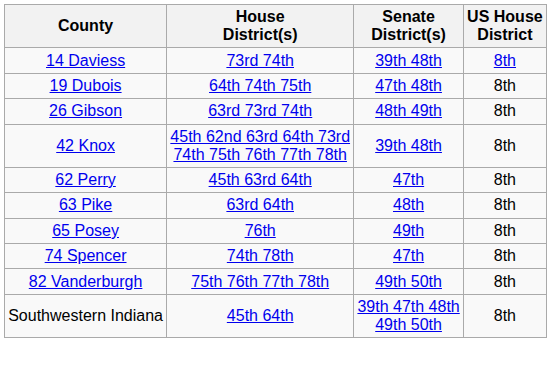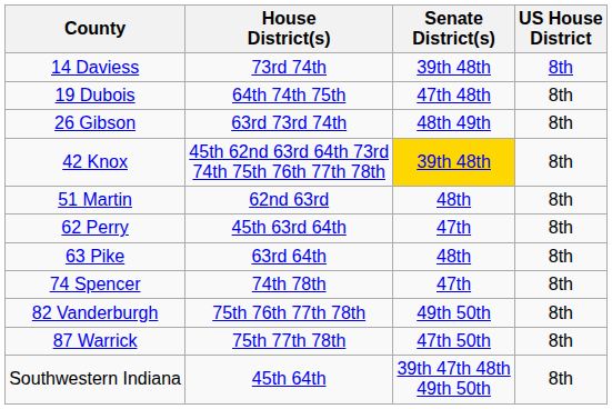 <table class="wikitable" border="1" style="text-align:center;">
 <tr>
 <th>County</th>
 <th>House <br> District(s)</th>
 <th>Senate <br> District(s)</th>
 <th>US House <br> District</th>
 </tr>
 <tr>
 <td><a href='#'>14 Daviess</a></td>
 <td><a href='#'>73rd 74th</a></td>
 <td><a href='#'>39th 48th</a></td>
 <td><a href='#'>8th</a></td>
 </tr>
 <tr>
 <td><a href='#'>19 Dubois</a></td>
 <td><a href='#'>64th 74th 75th</a></td>
 <td><a href='#'>47th 48th</a></td>
 <td>8th</td>
 </tr>
 <tr>
 <td><a href='#'>26 Gibson</a></td>
 <td><a href='#'>63rd 73rd 74th</a></td>
 <td><a href='#'>48th 49th</a></td>
 <td>8th</td>
 </tr>
 <tr>
 <td><a href='#'>42 Knox</a></td>
 <td><a href='#'>45th 62nd 63rd 64th 73rd <br> 74th 75th 76th 77th 78th</a></td>
-<td><a href='#'>39th 48th</a></td>
+<td style="background: gold;"><a href='#'>39th 48th</a></td>
+<td>8th</td>
+</tr>
+<tr>
+<td><a href='#'>51 Martin</a></td>
+<td><a href='#'>62nd 63rd</a></td>
+<td><a href='#'>48th</a></td>
 <td>8th</td>
 </tr>
 <tr>
 <td><a href='#'>62 Perry</a></td>
 <td><a href='#'>45th 63rd 64th</a></td>
 <td><a href='#'>47th</a></td>
 <td>8th</td>
 </tr>
 <tr>
 <td><a href='#'>63 Pike</a></td>
 <td><a href='#'>63rd 64th</a></td>
 <td><a href='#'>48th</a></td>
 <td>8th</td>
 </tr>
 <tr>
-<td><a href='#'>65 Posey</a></td>
-<td><a href='#'>76th</a></td>
-<td><a href='#'>49th</a></td>
-<td>8th</td>
-</tr>
-<tr>
 <td><a href='#'>74 Spencer</a></td>
 <td><a href='#'>74th 78th</a></td>
 <td><a href='#'>47th</a></td>
 <td>8th</td>
 </tr>
 <tr>
 <td><a href='#'>82 Vanderburgh</a></td>
 <td><a href='#'>75th 76th 77th 78th</a></td>
 <td><a href='#'>49th 50th</a></td>
 <td>8th</td>
 </tr>
 <tr>
+<td><a href='#'>87 Warrick</a></td>
+<td><a href='#'>75th 77th 78th</a></td>
+<td><a href='#'>47th 50th</a></td>
+<td>8th</td>
+</tr>
+<tr>
 <td>Southwestern Indiana</td>
 <td><a href='#'>45th 64th</a></td>
 <td><a href='#'>39th 47th 48th <br> 49th 50th</a></td>
 <td>8th</td>
 </tr>
 </table>
